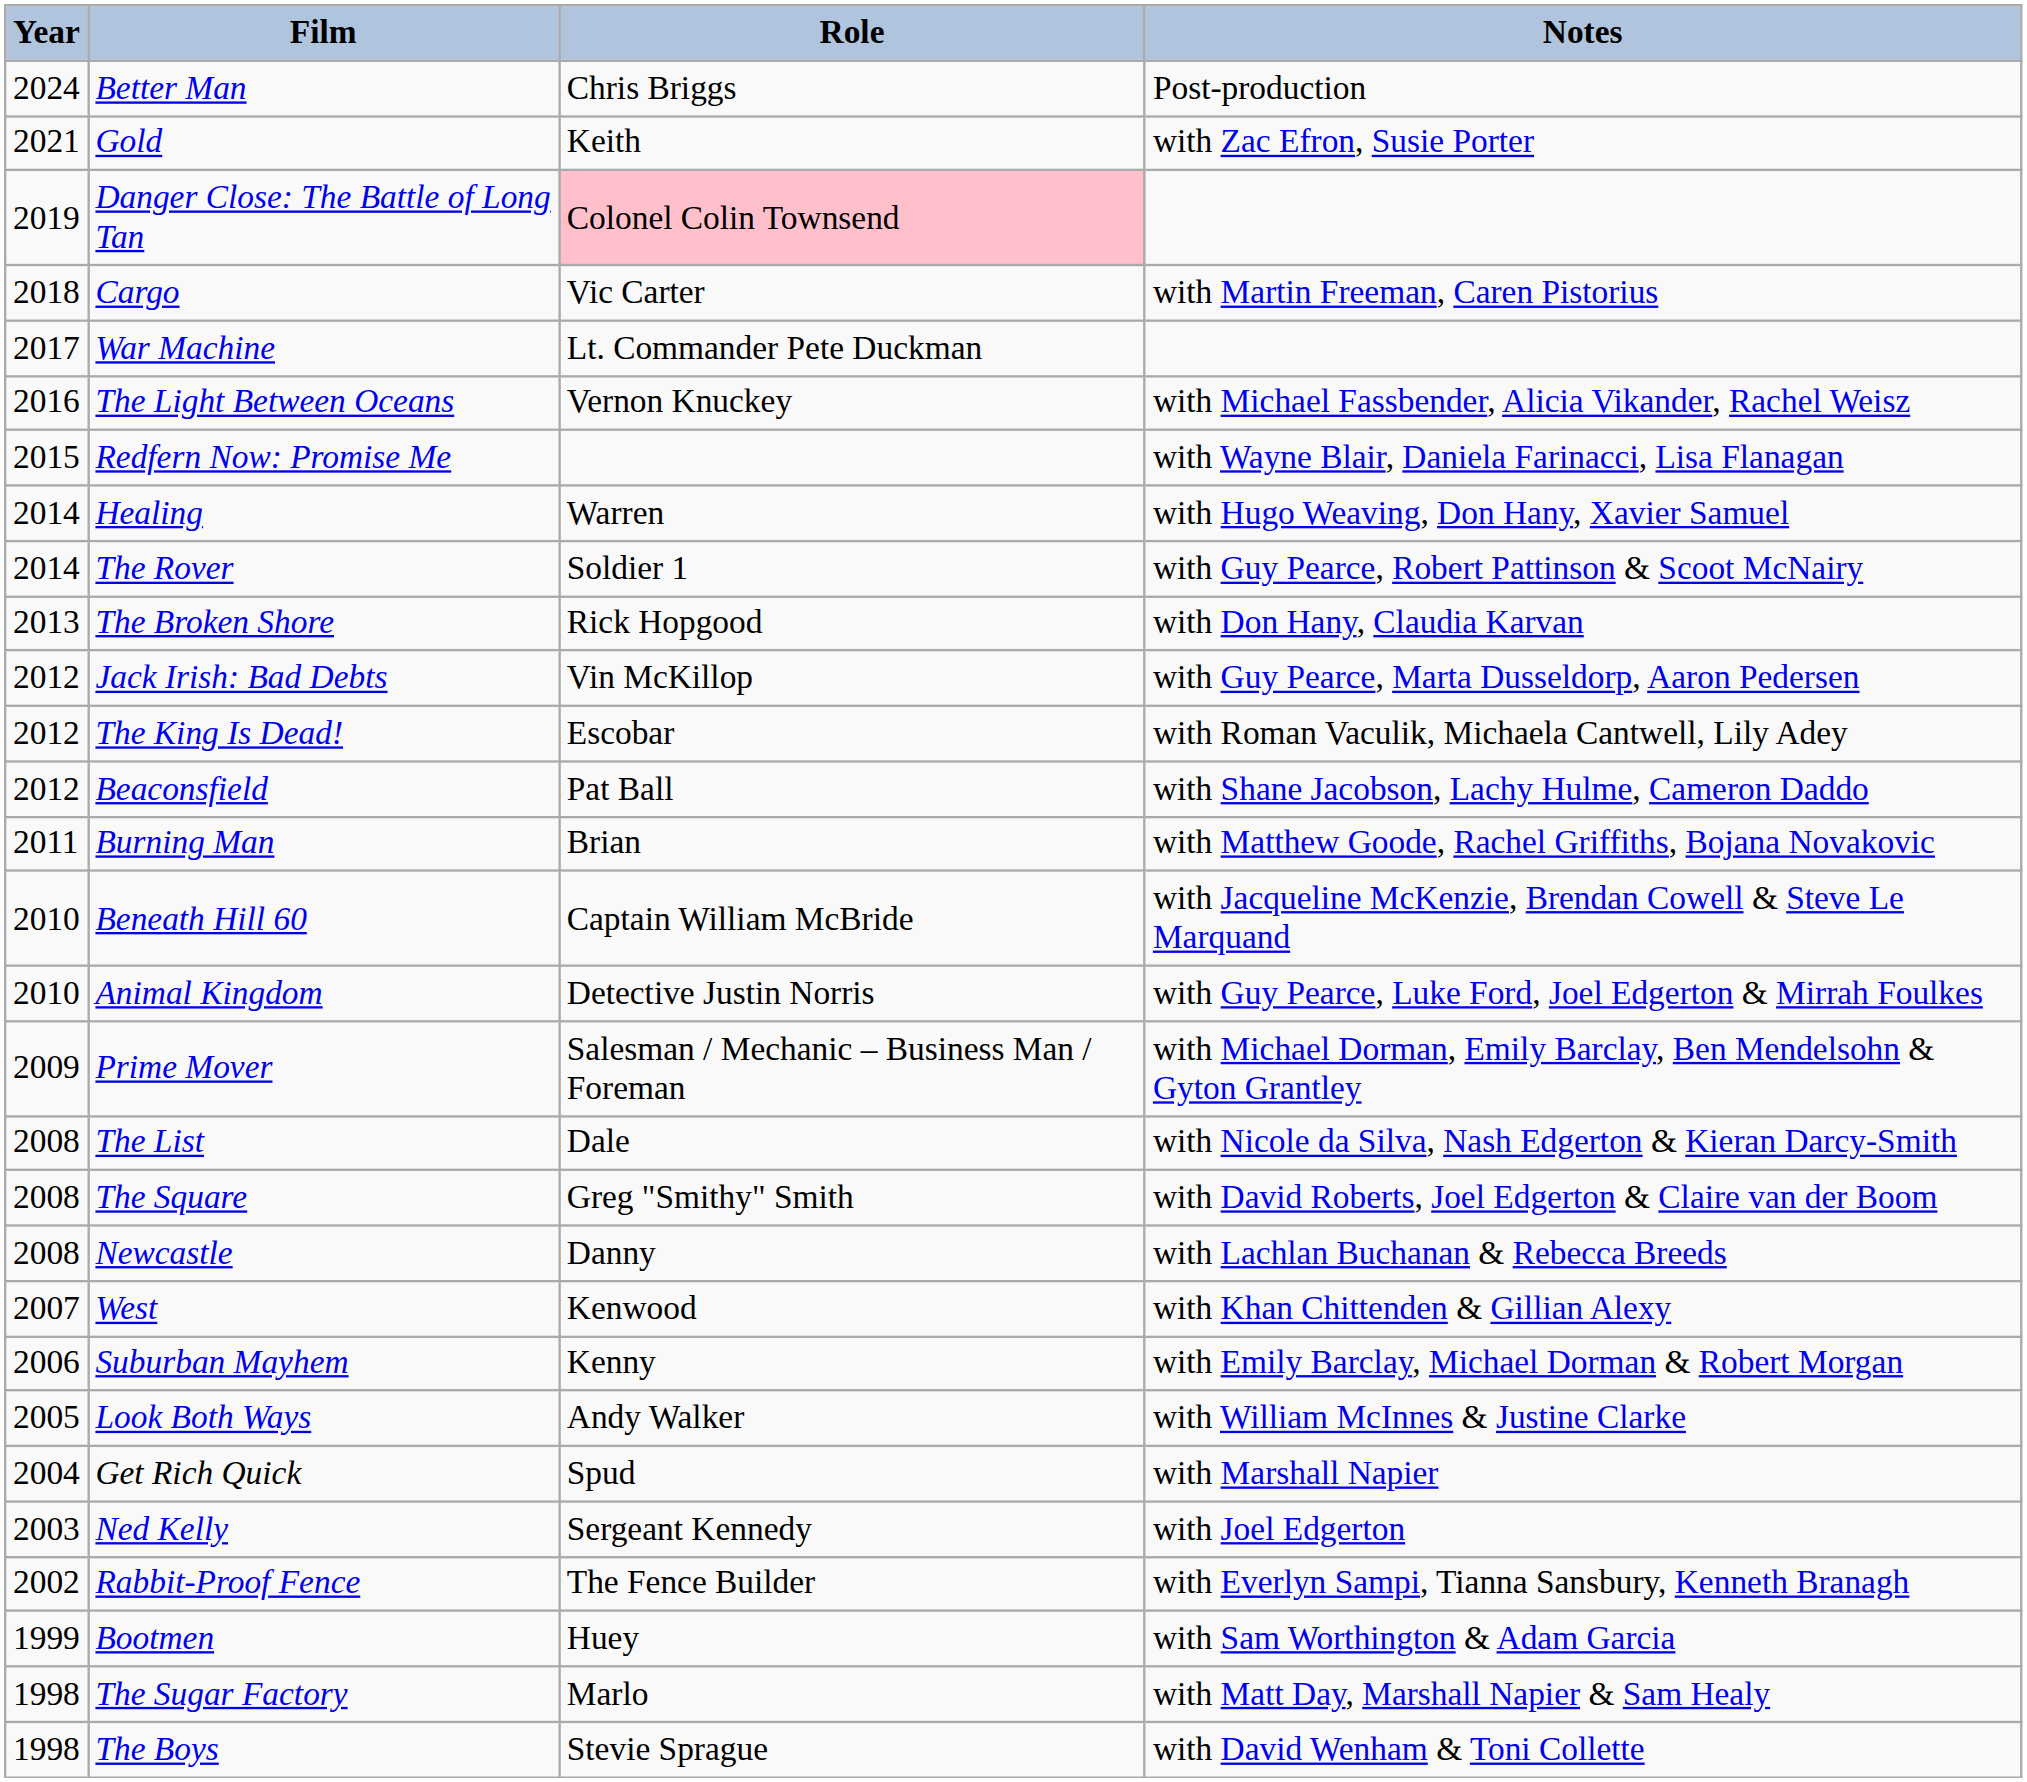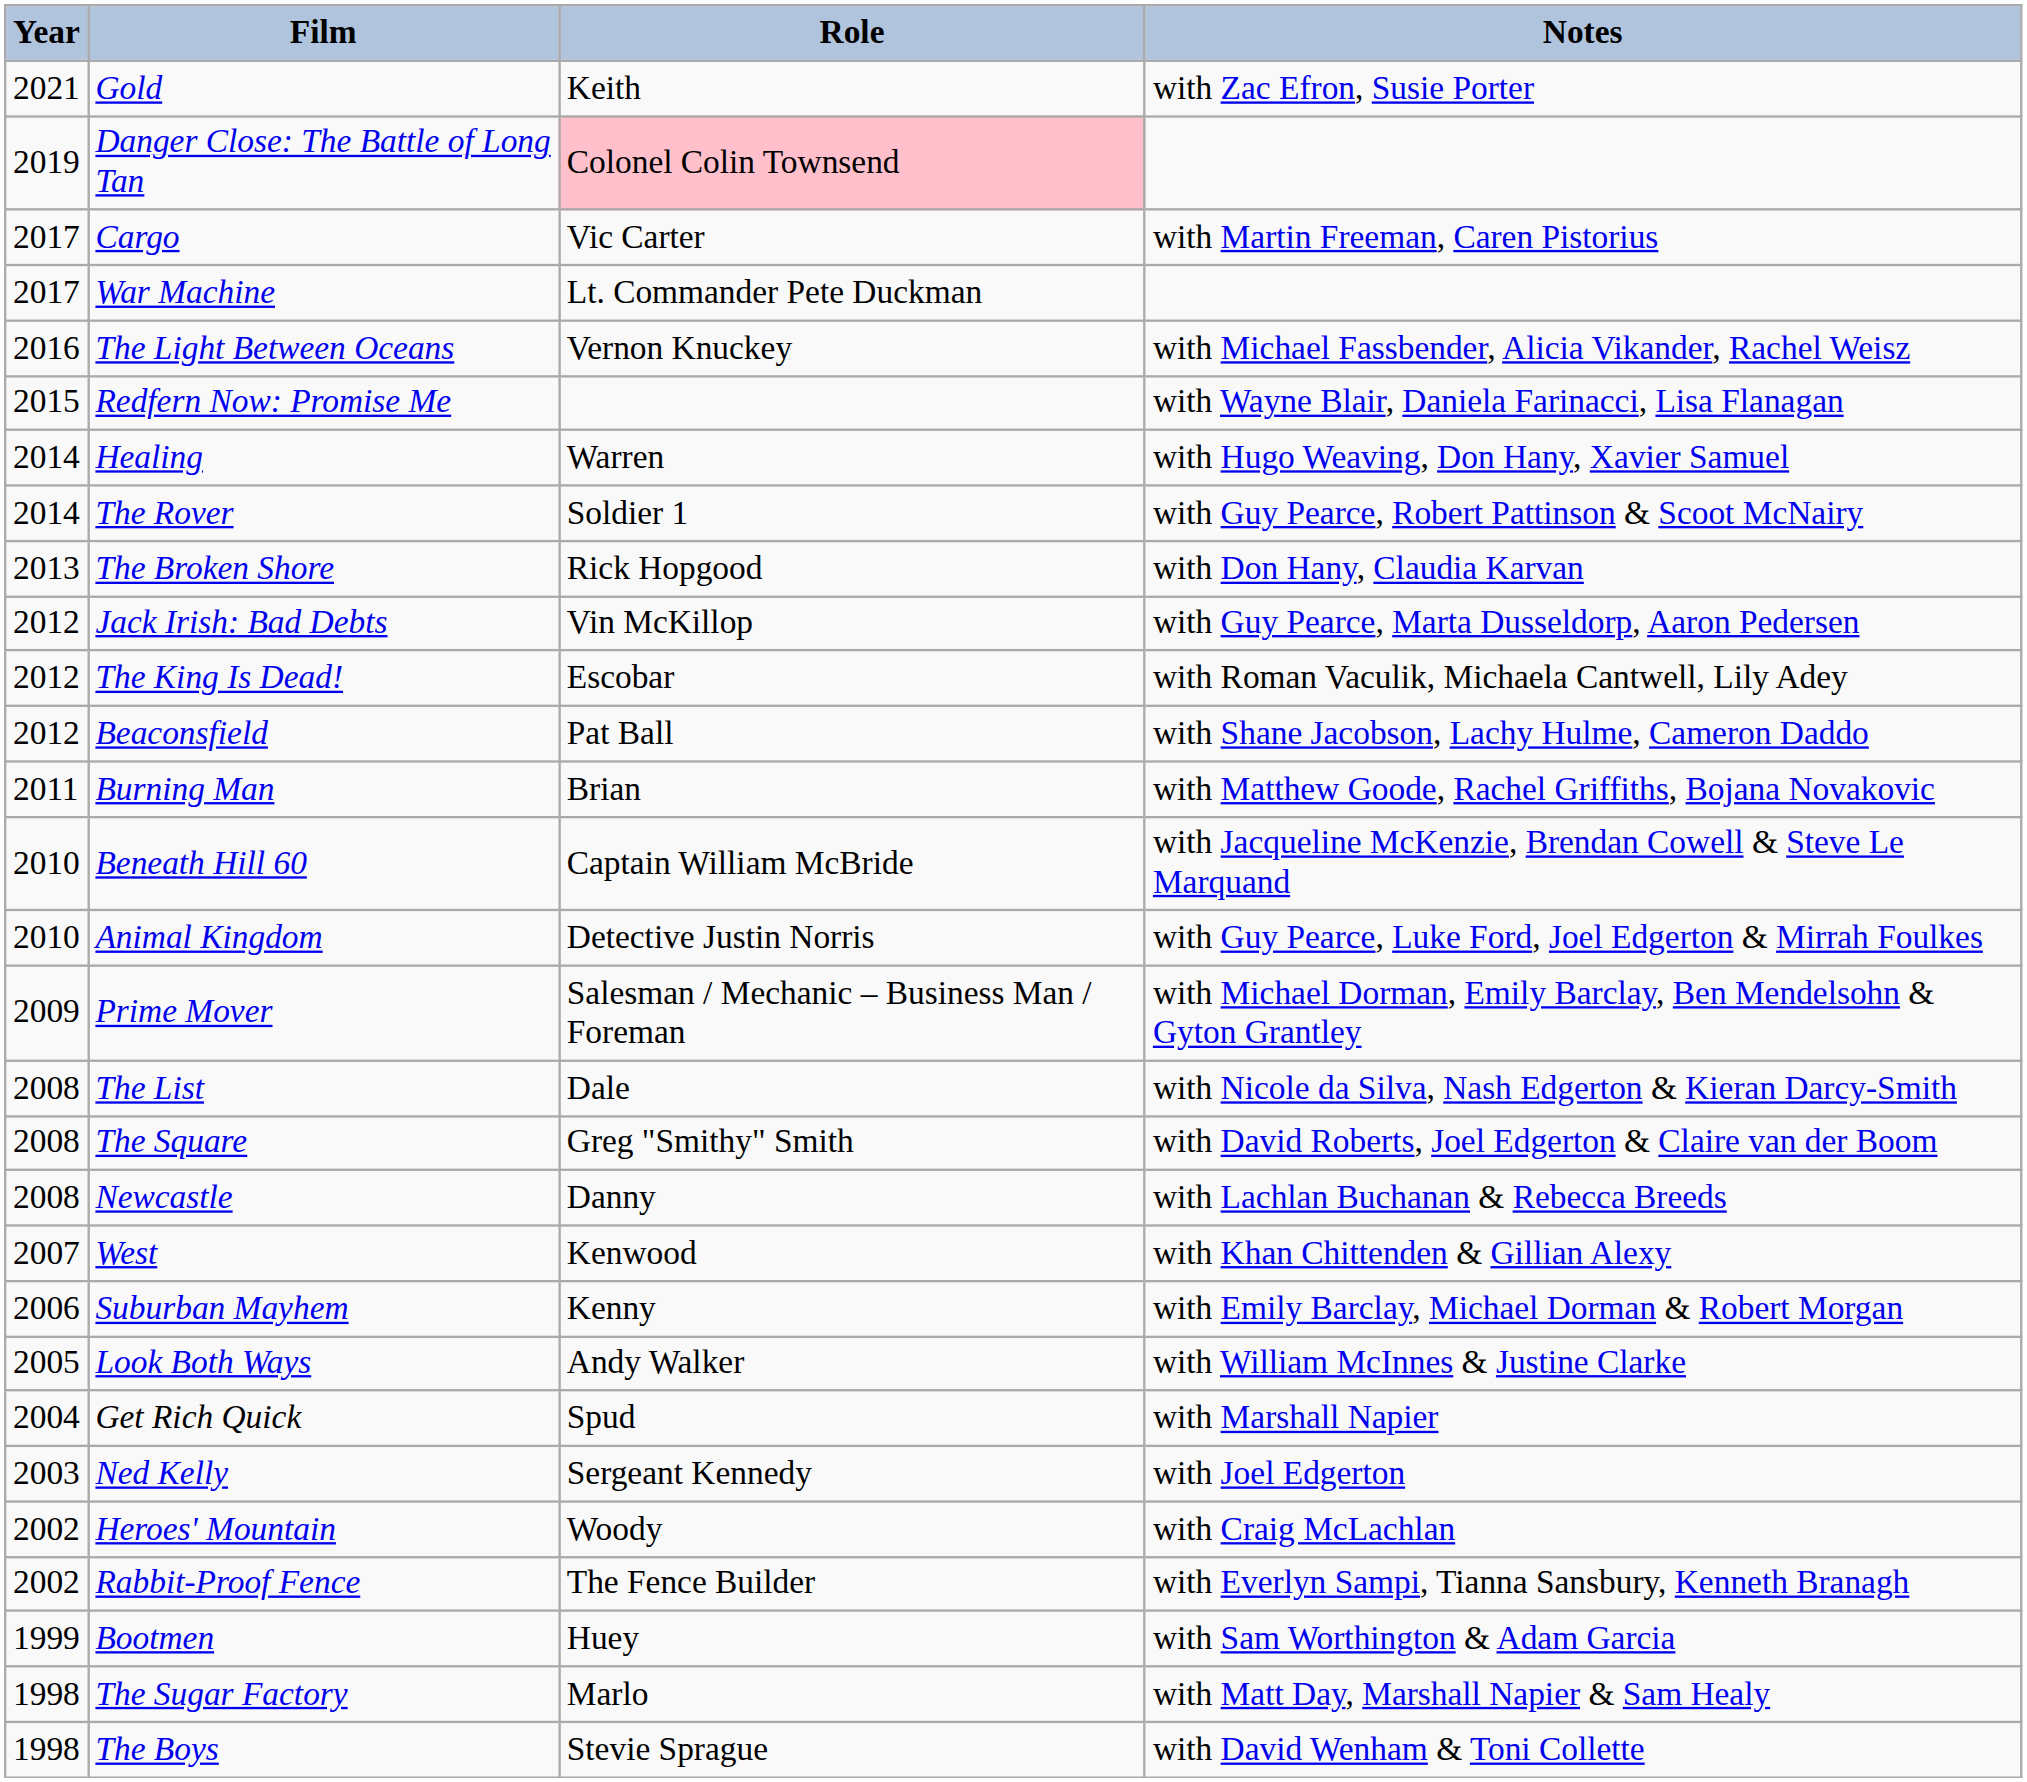 <table class="wikitable" style="font-size:90%">
 <tr style="text-align:center;">
 <th style="background:#B0C4DE;">Year</th>
 <th style="background:#B0C4DE;">Film</th>
 <th style="background:#B0C4DE;">Role</th>
 <th style="background:#B0C4DE;">Notes</th>
-</tr>
-<tr>
-<td>2024</td>
-<td><em><a href='#'>Better Man</a></em></td>
-<td>Chris Briggs</td>
-<td>Post-production</td>
 </tr>
 <tr>
 <td>2021</td>
 <td><em><a href='#'>Gold</a></em></td>
 <td>Keith</td>
 <td>with <a href='#'>Zac Efron</a>, <a href='#'>Susie Porter</a></td>
 </tr>
 <tr>
 <td>2019</td>
 <td><em><a href='#'>Danger Close: The Battle of Long Tan</a></em></td>
 <td rowspan="1" style="background: pink;">Colonel Colin Townsend</td>
 <td></td>
 </tr>
 <tr>
-<td>2018</td>
+<td>2017</td>
 <td><em><a href='#'>Cargo</a></em></td>
 <td>Vic Carter</td>
 <td>with <a href='#'>Martin Freeman</a>, <a href='#'>Caren Pistorius</a></td>
 </tr>
 <tr>
 <td>2017</td>
 <td><em><a href='#'>War Machine</a></em></td>
 <td>Lt. Commander Pete Duckman</td>
 <td></td>
 </tr>
 <tr>
 <td>2016</td>
 <td><em><a href='#'>The Light Between Oceans</a></em></td>
 <td>Vernon Knuckey</td>
 <td>with <a href='#'>Michael Fassbender</a>, <a href='#'>Alicia Vikander</a>, <a href='#'>Rachel Weisz</a></td>
 </tr>
 <tr>
 <td>2015</td>
 <td><em><a href='#'>Redfern Now: Promise Me</a></em></td>
 <td></td>
 <td>with <a href='#'>Wayne Blair</a>, <a href='#'>Daniela Farinacci</a>, <a href='#'>Lisa Flanagan</a></td>
 </tr>
 <tr>
 <td>2014</td>
 <td><em><a href='#'>Healing</a></em></td>
 <td>Warren</td>
 <td>with <a href='#'>Hugo Weaving</a>, <a href='#'>Don Hany</a>, <a href='#'>Xavier Samuel</a></td>
 </tr>
 <tr>
 <td>2014</td>
 <td><em><a href='#'>The Rover</a></em></td>
 <td>Soldier 1</td>
 <td>with <a href='#'>Guy Pearce</a>, <a href='#'>Robert Pattinson</a> & <a href='#'>Scoot McNairy</a></td>
 </tr>
 <tr>
 <td>2013</td>
 <td><em><a href='#'>The Broken Shore</a></em></td>
 <td>Rick Hopgood</td>
 <td>with <a href='#'>Don Hany</a>, <a href='#'>Claudia Karvan</a></td>
 </tr>
 <tr>
 <td>2012</td>
 <td><em><a href='#'>Jack Irish: Bad Debts</a></em></td>
 <td>Vin McKillop</td>
 <td>with <a href='#'>Guy Pearce</a>, <a href='#'>Marta Dusseldorp</a>, <a href='#'>Aaron Pedersen</a></td>
 </tr>
 <tr>
 <td>2012</td>
 <td><em><a href='#'>The King Is Dead!</a></em></td>
 <td>Escobar</td>
 <td>with Roman Vaculik, Michaela Cantwell, Lily Adey</td>
 </tr>
 <tr>
 <td>2012</td>
 <td><em><a href='#'>Beaconsfield</a></em></td>
 <td>Pat Ball</td>
 <td>with <a href='#'>Shane Jacobson</a>, <a href='#'>Lachy Hulme</a>, <a href='#'>Cameron Daddo</a></td>
 </tr>
 <tr>
 <td>2011</td>
 <td><em><a href='#'>Burning Man</a></em></td>
 <td>Brian</td>
 <td>with <a href='#'>Matthew Goode</a>, <a href='#'>Rachel Griffiths</a>, <a href='#'>Bojana Novakovic</a></td>
 </tr>
 <tr>
 <td>2010</td>
 <td><em><a href='#'>Beneath Hill 60</a></em></td>
 <td>Captain William McBride</td>
 <td>with <a href='#'>Jacqueline McKenzie</a>, <a href='#'>Brendan Cowell</a> & <a href='#'>Steve Le Marquand</a></td>
 </tr>
 <tr>
 <td>2010</td>
 <td><em><a href='#'>Animal Kingdom</a></em></td>
 <td>Detective Justin Norris</td>
 <td>with <a href='#'>Guy Pearce</a>, <a href='#'>Luke Ford</a>, <a href='#'>Joel Edgerton</a> & <a href='#'>Mirrah Foulkes</a></td>
 </tr>
 <tr>
 <td>2009</td>
 <td><em><a href='#'>Prime Mover</a></em></td>
 <td>Salesman / Mechanic – Business Man / Foreman</td>
 <td>with <a href='#'>Michael Dorman</a>, <a href='#'>Emily Barclay</a>, <a href='#'>Ben Mendelsohn</a> & <a href='#'>Gyton Grantley</a></td>
 </tr>
 <tr>
 <td>2008</td>
 <td><em><a href='#'>The List</a></em></td>
 <td>Dale</td>
 <td>with <a href='#'>Nicole da Silva</a>, <a href='#'>Nash Edgerton</a> & <a href='#'>Kieran Darcy-Smith</a></td>
 </tr>
 <tr>
 <td>2008</td>
 <td><em><a href='#'>The Square</a></em></td>
 <td>Greg "Smithy" Smith</td>
 <td>with <a href='#'>David Roberts</a>, <a href='#'>Joel Edgerton</a> & <a href='#'>Claire van der Boom</a></td>
 </tr>
 <tr>
 <td>2008</td>
 <td><em><a href='#'>Newcastle</a></em></td>
 <td>Danny</td>
 <td>with <a href='#'>Lachlan Buchanan</a> & <a href='#'>Rebecca Breeds</a></td>
 </tr>
 <tr>
 <td>2007</td>
 <td><em><a href='#'>West</a></em></td>
 <td>Kenwood</td>
 <td>with <a href='#'>Khan Chittenden</a> & <a href='#'>Gillian Alexy</a></td>
 </tr>
 <tr>
 <td>2006</td>
 <td><em><a href='#'>Suburban Mayhem</a></em></td>
 <td>Kenny</td>
 <td>with <a href='#'>Emily Barclay</a>, <a href='#'>Michael Dorman</a> & <a href='#'>Robert Morgan</a></td>
 </tr>
 <tr>
 <td>2005</td>
 <td><em><a href='#'>Look Both Ways</a></em></td>
 <td>Andy Walker</td>
 <td>with <a href='#'>William McInnes</a> & <a href='#'>Justine Clarke</a></td>
 </tr>
 <tr>
 <td>2004</td>
 <td><em>Get Rich Quick</em></td>
 <td>Spud</td>
 <td>with <a href='#'>Marshall Napier</a></td>
 </tr>
 <tr>
 <td>2003</td>
 <td><em><a href='#'>Ned Kelly</a></em></td>
 <td>Sergeant Kennedy</td>
 <td>with <a href='#'>Joel Edgerton</a></td>
 </tr>
 <tr>
 <td>2002</td>
+<td><em><a href='#'>Heroes' Mountain</a></em></td>
+<td>Woody</td>
+<td>with <a href='#'>Craig McLachlan</a></td>
+</tr>
+<tr>
+<td>2002</td>
 <td><em><a href='#'>Rabbit-Proof Fence</a></em></td>
 <td>The Fence Builder</td>
 <td>with <a href='#'>Everlyn Sampi</a>, Tianna Sansbury, <a href='#'>Kenneth Branagh</a></td>
 </tr>
 <tr>
 <td>1999</td>
 <td><em><a href='#'>Bootmen</a></em></td>
 <td>Huey</td>
 <td>with <a href='#'>Sam Worthington</a> & <a href='#'>Adam Garcia</a></td>
 </tr>
 <tr>
 <td>1998</td>
 <td><em><a href='#'>The Sugar Factory</a></em></td>
 <td>Marlo</td>
 <td>with <a href='#'>Matt Day</a>, <a href='#'>Marshall Napier</a> & <a href='#'>Sam Healy</a></td>
 </tr>
 <tr>
 <td>1998</td>
 <td><em><a href='#'>The Boys</a></em></td>
 <td>Stevie Sprague</td>
 <td>with <a href='#'>David Wenham</a> & <a href='#'>Toni Collette</a></td>
 </tr>
 </table>
